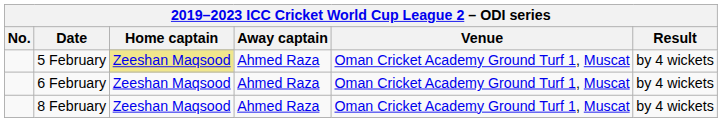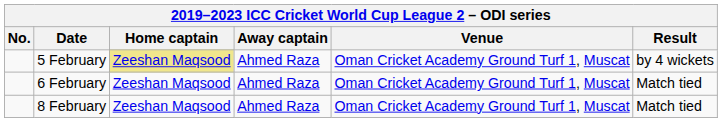 <table class="wikitable">
 <tr>
 <th colspan="9"><a href='#'>2019–2023 ICC Cricket World Cup League 2</a> – ODI series</th>
 </tr>
 <tr>
 <th>No.</th>
 <th>Date</th>
 <th>Home captain</th>
 <th>Away captain</th>
 <th>Venue</th>
 <th>Result</th>
 </tr>
 <tr>
 <td></td>
 <td>5 February</td>
 <td style="background: khaki;"><a href='#'>Zeeshan Maqsood</a></td>
 <td><a href='#'>Ahmed Raza</a></td>
 <td><a href='#'>Oman Cricket Academy Ground Turf 1</a>, <a href='#'>Muscat</a></td>
 <td> by 4 wickets</td>
 </tr>
 <tr>
 <td></td>
 <td>6 February</td>
 <td><a href='#'>Zeeshan Maqsood</a></td>
 <td><a href='#'>Ahmed Raza</a></td>
 <td><a href='#'>Oman Cricket Academy Ground Turf 1</a>, <a href='#'>Muscat</a></td>
-<td> by 4 wickets</td>
+<td>Match tied</td>
 </tr>
 <tr>
 <td></td>
 <td>8 February</td>
 <td><a href='#'>Zeeshan Maqsood</a></td>
 <td><a href='#'>Ahmed Raza</a></td>
 <td><a href='#'>Oman Cricket Academy Ground Turf 1</a>, <a href='#'>Muscat</a></td>
-<td> by 4 wickets</td>
+<td>Match tied</td>
 </tr>
 </table>
